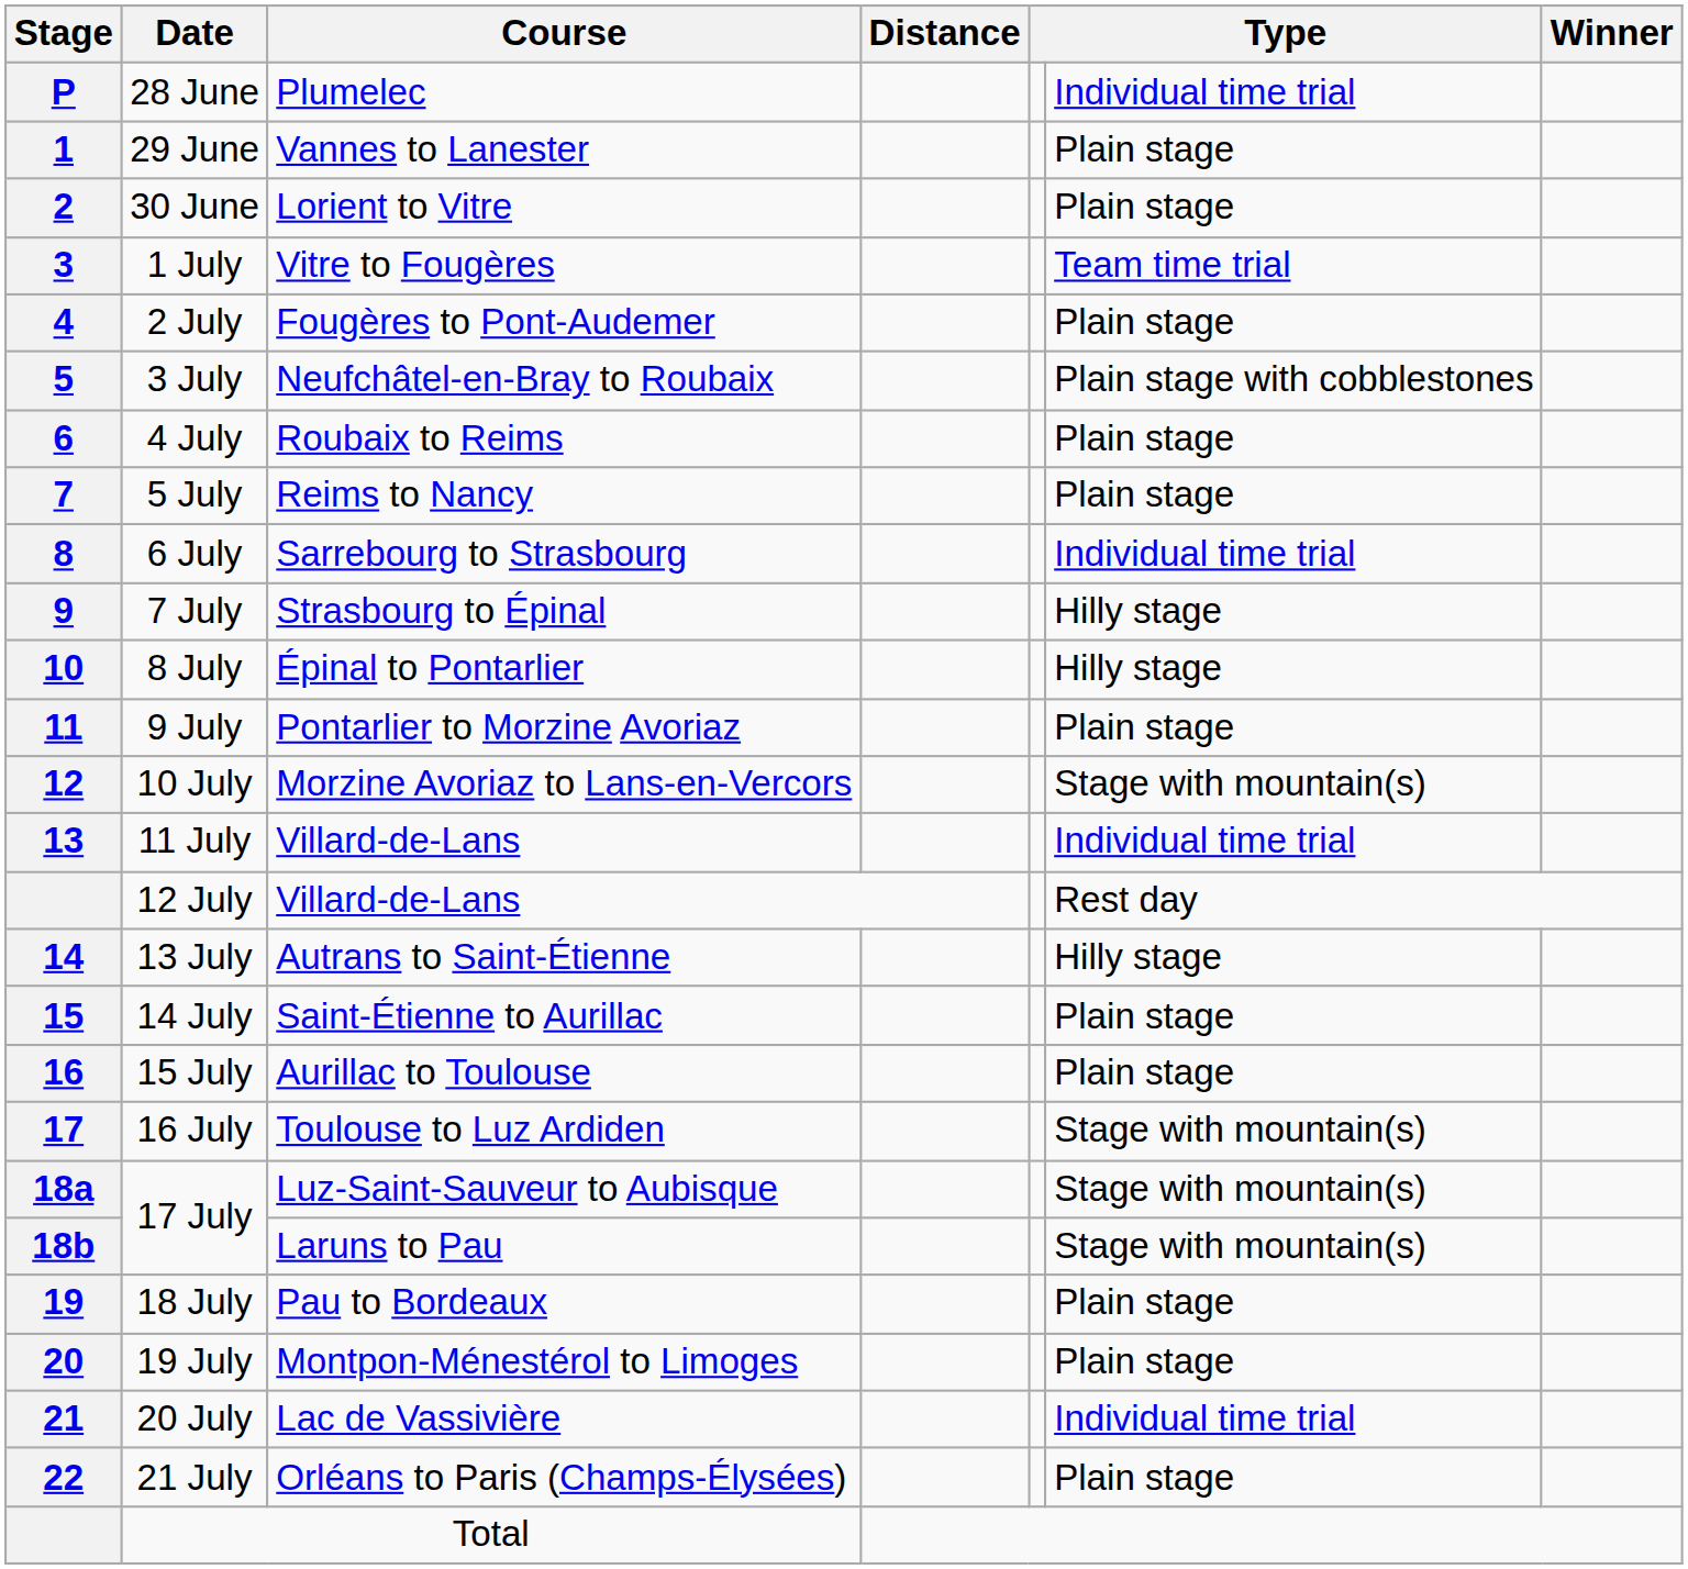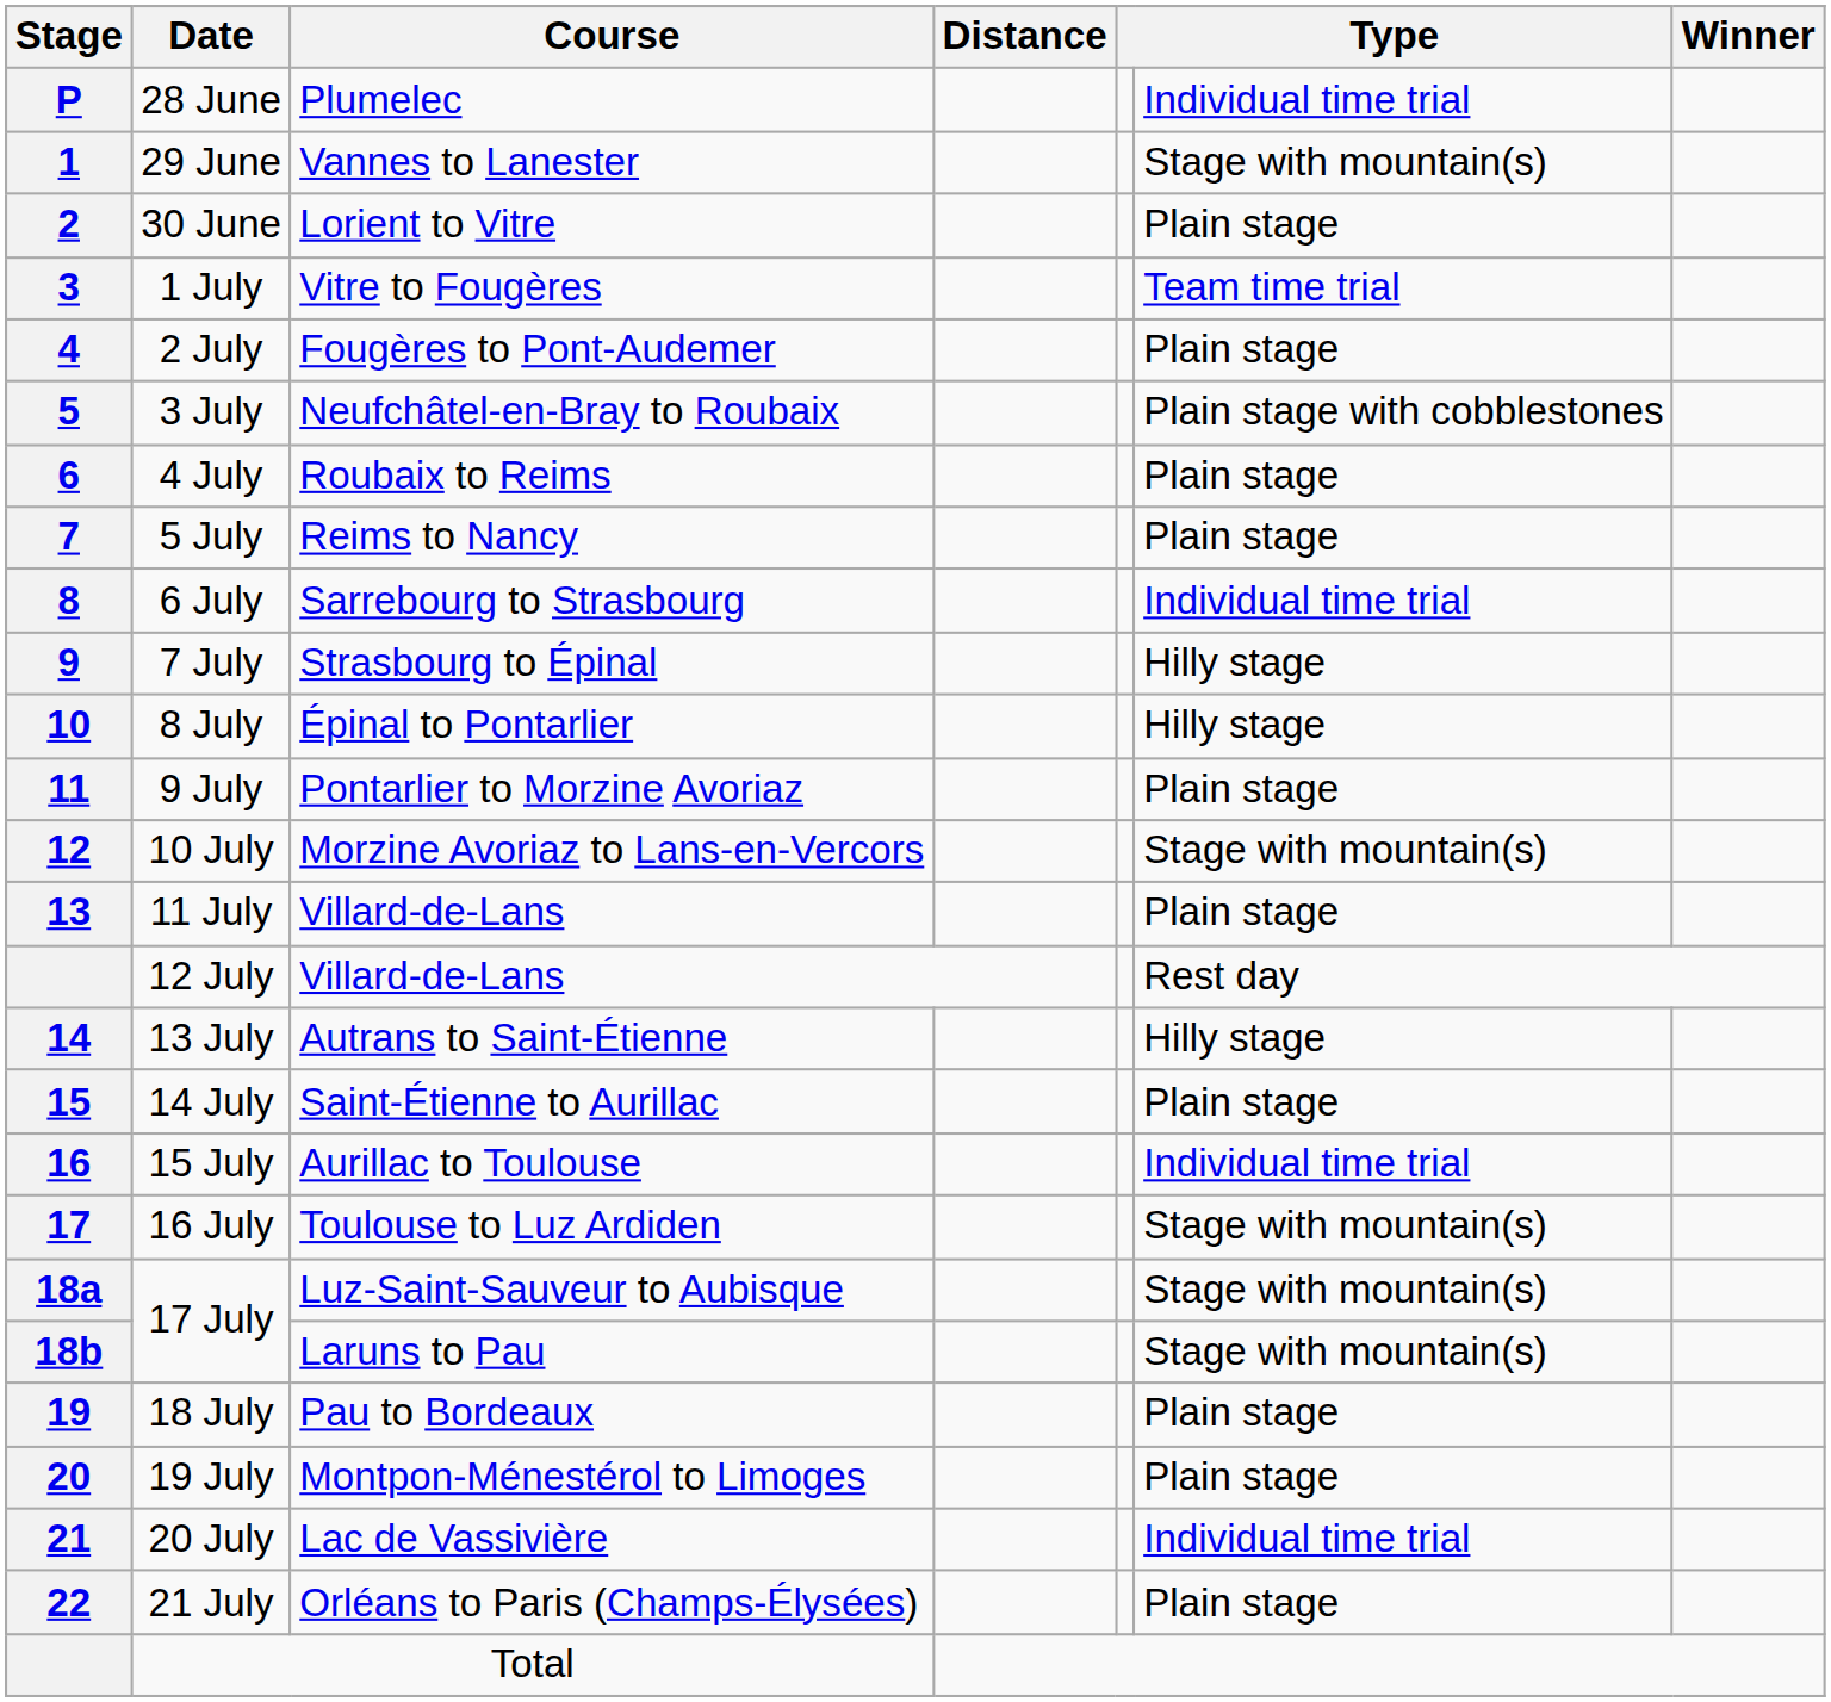 <table class="wikitable">
 <tr>
 <th scope="col">Stage</th>
 <th scope="col">Date</th>
 <th scope="col">Course</th>
 <th scope="col">Distance</th>
 <th scope="col" colspan="2">Type</th>
 <th scope="col">Winner</th>
 </tr>
 <tr>
 <th scope="row"><a href='#'>P</a></th>
 <td style="text-align:center;">28 June</td>
 <td><a href='#'>Plumelec</a></td>
 <td style="text-align:center;"></td>
 <td></td>
 <td><a href='#'>Individual time trial</a></td>
 <td></td>
 </tr>
 <tr>
 <th scope="row"><a href='#'>1</a></th>
 <td style="text-align:center;">29 June</td>
 <td><a href='#'>Vannes</a> to <a href='#'>Lanester</a></td>
 <td style="text-align:center;"></td>
 <td></td>
-<td>Plain stage</td>
+<td>Stage with mountain(s)</td>
 <td></td>
 </tr>
 <tr>
 <th scope="row"><a href='#'>2</a></th>
 <td style="text-align:center;">30 June</td>
 <td><a href='#'>Lorient</a> to <a href='#'>Vitre</a></td>
 <td style="text-align:center;"></td>
 <td></td>
 <td>Plain stage</td>
 <td></td>
 </tr>
 <tr>
 <th scope="row"><a href='#'>3</a></th>
 <td style="text-align:center;">1 July</td>
 <td><a href='#'>Vitre</a> to <a href='#'>Fougères</a></td>
 <td style="text-align:center;"></td>
 <td></td>
 <td><a href='#'>Team time trial</a></td>
 <td></td>
 </tr>
 <tr>
 <th scope="row"><a href='#'>4</a></th>
 <td style="text-align:center;">2 July</td>
 <td><a href='#'>Fougères</a> to <a href='#'>Pont-Audemer</a></td>
 <td style="text-align:center;"></td>
 <td></td>
 <td>Plain stage</td>
 <td></td>
 </tr>
 <tr>
 <th scope="row"><a href='#'>5</a></th>
 <td style="text-align:center;">3 July</td>
 <td><a href='#'>Neufchâtel-en-Bray</a> to <a href='#'>Roubaix</a></td>
 <td style="text-align:center;"></td>
 <td></td>
 <td>Plain stage with cobblestones</td>
 <td></td>
 </tr>
 <tr>
 <th scope="row"><a href='#'>6</a></th>
 <td style="text-align:center;">4 July</td>
 <td><a href='#'>Roubaix</a> to <a href='#'>Reims</a></td>
 <td style="text-align:center;"></td>
 <td></td>
 <td>Plain stage</td>
 <td></td>
 </tr>
 <tr>
 <th scope="row"><a href='#'>7</a></th>
 <td style="text-align:center;">5 July</td>
 <td><a href='#'>Reims</a> to <a href='#'>Nancy</a></td>
 <td style="text-align:center;"></td>
 <td></td>
 <td>Plain stage</td>
 <td></td>
 </tr>
 <tr>
 <th scope="row"><a href='#'>8</a></th>
 <td style="text-align:center;">6 July</td>
 <td><a href='#'>Sarrebourg</a> to <a href='#'>Strasbourg</a></td>
 <td style="text-align:center;"></td>
 <td></td>
 <td><a href='#'>Individual time trial</a></td>
 <td></td>
 </tr>
 <tr>
 <th scope="row"><a href='#'>9</a></th>
 <td style="text-align:center;">7 July</td>
 <td><a href='#'>Strasbourg</a> to <a href='#'>Épinal</a></td>
 <td style="text-align:center;"></td>
 <td></td>
 <td>Hilly stage</td>
 <td></td>
 </tr>
 <tr>
 <th scope="row"><a href='#'>10</a></th>
 <td style="text-align:center;">8 July</td>
 <td><a href='#'>Épinal</a> to <a href='#'>Pontarlier</a></td>
 <td style="text-align:center;"></td>
 <td></td>
 <td>Hilly stage</td>
 <td></td>
 </tr>
 <tr>
 <th scope="row"><a href='#'>11</a></th>
 <td style="text-align:center;">9 July</td>
 <td><a href='#'>Pontarlier</a> to <a href='#'>Morzine</a> <a href='#'>Avoriaz</a></td>
 <td style="text-align:center;"></td>
 <td></td>
 <td>Plain stage</td>
 <td></td>
 </tr>
 <tr>
 <th scope="row"><a href='#'>12</a></th>
 <td style="text-align:center;">10 July</td>
 <td><a href='#'>Morzine Avoriaz</a> to <a href='#'>Lans-en-Vercors</a></td>
 <td style="text-align:center;"></td>
 <td></td>
 <td>Stage with mountain(s)</td>
 <td></td>
 </tr>
 <tr>
 <th scope="row"><a href='#'>13</a></th>
 <td style="text-align:center;">11 July</td>
 <td><a href='#'>Villard-de-Lans</a></td>
 <td style="text-align:center;"></td>
 <td></td>
-<td><a href='#'>Individual time trial</a></td>
+<td>Plain stage</td>
 <td></td>
 </tr>
 <tr>
 <th scope="row"></th>
 <td style="text-align:center;">12 July</td>
 <td colspan="2"><a href='#'>Villard-de-Lans</a></td>
 <td></td>
 <td colspan="2">Rest day</td>
 </tr>
 <tr>
 <th scope="row"><a href='#'>14</a></th>
 <td style="text-align:center;">13 July</td>
 <td><a href='#'>Autrans</a> to <a href='#'>Saint-Étienne</a></td>
 <td style="text-align:center;"></td>
 <td></td>
 <td>Hilly stage</td>
 <td></td>
 </tr>
 <tr>
 <th scope="row"><a href='#'>15</a></th>
 <td style="text-align:center;">14 July</td>
 <td><a href='#'>Saint-Étienne</a> to <a href='#'>Aurillac</a></td>
 <td style="text-align:center;"></td>
 <td></td>
 <td>Plain stage</td>
 <td></td>
 </tr>
 <tr>
 <th scope="row"><a href='#'>16</a></th>
 <td style="text-align:center;">15 July</td>
 <td><a href='#'>Aurillac</a> to <a href='#'>Toulouse</a></td>
 <td style="text-align:center;"></td>
 <td></td>
-<td>Plain stage</td>
+<td><a href='#'>Individual time trial</a></td>
 <td></td>
 </tr>
 <tr>
 <th scope="row"><a href='#'>17</a></th>
 <td style="text-align:center;">16 July</td>
 <td><a href='#'>Toulouse</a> to <a href='#'>Luz Ardiden</a></td>
 <td style="text-align:center;"></td>
 <td></td>
 <td>Stage with mountain(s)</td>
 <td></td>
 </tr>
 <tr>
 <th scope="row"><a href='#'>18a</a></th>
 <td rowspan=2 style="text-align:center;">17 July</td>
 <td><a href='#'>Luz-Saint-Sauveur</a> to <a href='#'>Aubisque</a></td>
 <td style="text-align:center;"></td>
 <td></td>
 <td>Stage with mountain(s)</td>
 <td></td>
 </tr>
 <tr>
 <th scope="row"><a href='#'>18b</a></th>
 <td><a href='#'>Laruns</a> to <a href='#'>Pau</a></td>
 <td style="text-align:center;"></td>
 <td></td>
 <td>Stage with mountain(s)</td>
 <td></td>
 </tr>
 <tr>
 <th scope="row"><a href='#'>19</a></th>
 <td style="text-align:center;">18 July</td>
 <td><a href='#'>Pau</a> to <a href='#'>Bordeaux</a></td>
 <td style="text-align:center;"></td>
 <td></td>
 <td>Plain stage</td>
 <td></td>
 </tr>
 <tr>
 <th scope="row"><a href='#'>20</a></th>
 <td style="text-align:center;">19 July</td>
 <td><a href='#'>Montpon-Ménestérol</a> to <a href='#'>Limoges</a></td>
 <td style="text-align:center;"></td>
 <td></td>
 <td>Plain stage</td>
 <td></td>
 </tr>
 <tr>
 <th scope="row"><a href='#'>21</a></th>
 <td style="text-align:center;">20 July</td>
 <td><a href='#'>Lac de Vassivière</a></td>
 <td style="text-align:center;"></td>
 <td></td>
 <td><a href='#'>Individual time trial</a></td>
 <td></td>
 </tr>
 <tr>
 <th scope="row"><a href='#'>22</a></th>
 <td style="text-align:center;">21 July</td>
 <td><a href='#'>Orléans</a> to Paris (<a href='#'>Champs-Élysées</a>)</td>
 <td style="text-align:center;"></td>
 <td></td>
 <td>Plain stage</td>
 <td></td>
 </tr>
 <tr>
 <th scope="row"></th>
 <td colspan="2" style="text-align:center">Total</td>
 <td colspan="4" style="text-align:center"></td>
 </tr>
 </table>
